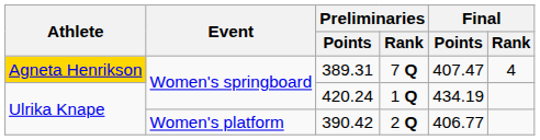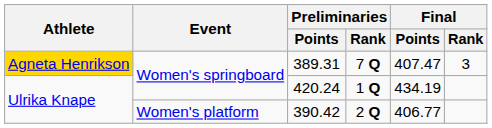 <table class=wikitable style="font-size:90%;">
 <tr>
 <th rowspan="2">Athlete</th>
 <th rowspan="2">Event</th>
 <th colspan="2">Preliminaries</th>
 <th colspan="2">Final</th>
 </tr>
 <tr style="font-size:95%">
 <th>Points</th>
 <th>Rank</th>
 <th>Points</th>
 <th>Rank</th>
 </tr>
 <tr align=center>
 <td align=left style="background: gold;"><a href='#'>Agneta Henrikson</a></td>
 <td align=left rowspan=2><a href='#'>Women's springboard</a></td>
 <td>389.31</td>
 <td>7 <strong>Q</strong></td>
 <td>407.47</td>
-<td>4</td>
+<td>3</td>
 </tr>
 <tr align=center>
 <td align=left rowspan=2><a href='#'>Ulrika Knape</a></td>
 <td>420.24</td>
 <td>1 <strong>Q</strong></td>
 <td>434.19</td>
 <td></td>
 </tr>
 <tr align=center>
 <td align=left><a href='#'>Women's platform</a></td>
 <td>390.42</td>
 <td>2 <strong>Q</strong></td>
 <td>406.77</td>
 <td></td>
 </tr>
 </table>
